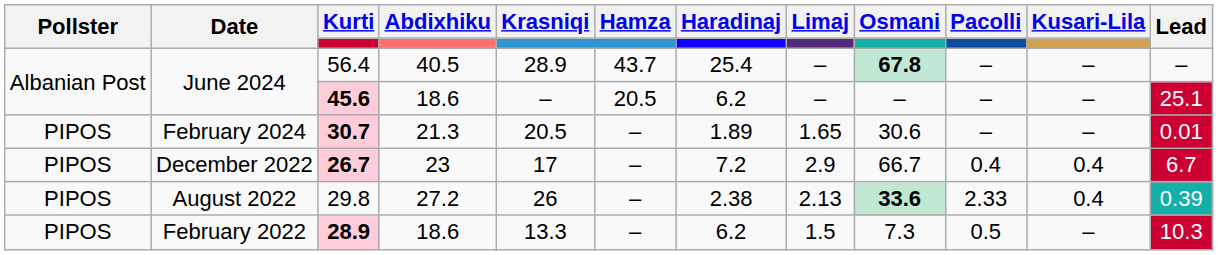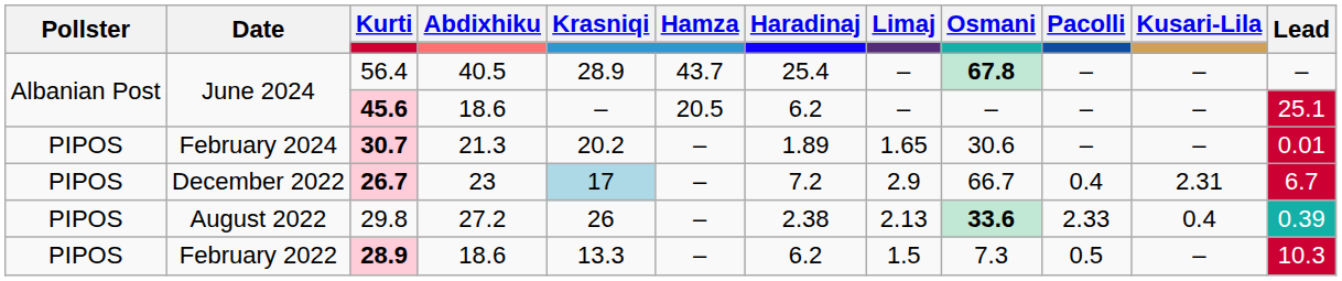 <table class=wikitable style="text-align:center; font-size:95%; line-height:16px; margin-bottom:0">
 <tr>
 <th rowspan="2">Pollster</th>
 <th rowspan="2">Date</th>
 <th><a href='#'>Kurti</a></th>
 <th><a href='#'>Abdixhiku</a></th>
 <th><a href='#'>Krasniqi</a></th>
 <th><a href='#'>Hamza</a></th>
 <th><a href='#'>Haradinaj</a></th>
 <th><a href='#'>Limaj</a></th>
 <th><a href='#'>Osmani</a></th>
 <th><a href='#'>Pacolli</a></th>
 <th><a href='#'>Kusari-Lila</a></th>
 <th rowspan="2">Lead</th>
 </tr>
 <tr>
 <th style="background:#CC0033;"></th>
 <th style="background:#FF7070;"></th>
 <th colspan="2" style="background:#2E96D2;"></th>
 <th style="background:#1100FF;"></th>
 <th style="background:#532B78;"></th>
 <th style="background:#14B0A7;"></th>
 <th style="background:#0C4DA2;"></th>
 <th style="background:#D0A153;"></th>
 </tr>
 <tr>
 <td rowspan="2">Albanian Post</td>
 <td rowspan="2">June 2024</td>
 <td>56.4</td>
 <td>40.5</td>
 <td>28.9</td>
 <td>43.7</td>
 <td>25.4</td>
 <td>–</td>
 <td style="background:#C0E8D5; "><strong>67.8</strong></td>
 <td>–</td>
 <td>–</td>
 <td>–</td>
 </tr>
 <tr>
 <td style="background:#FFCCD9"><strong>45.6</strong></td>
 <td>18.6</td>
 <td>–</td>
 <td>20.5</td>
 <td>6.2</td>
 <td>–</td>
 <td>–</td>
 <td>–</td>
 <td>–</td>
 <td style="background:#CC0033; color:white;">25.1</td>
 </tr>
 <tr>
 <td>PIPOS</td>
 <td>February 2024</td>
 <td style="background:#FFCCD9"><strong>30.7</strong></td>
 <td>21.3</td>
-<td>20.5</td>
+<td>20.2</td>
 <td>–</td>
 <td>1.89</td>
 <td>1.65</td>
 <td>30.6</td>
 <td>–</td>
 <td>–</td>
 <td style="background:#CC0033; color:white;">0.01</td>
 </tr>
 <tr>
 <td>PIPOS</td>
 <td>December 2022</td>
 <td style="background:#FFCCD9"><strong>26.7</strong></td>
 <td>23</td>
-<td>17</td>
+<td style="background: lightblue;">17</td>
 <td>–</td>
 <td>7.2</td>
 <td>2.9</td>
 <td>66.7</td>
 <td>0.4</td>
-<td>0.4</td>
+<td>2.31</td>
 <td style="background:#CC0033; color:white;">6.7</td>
 </tr>
 <tr>
 <td>PIPOS</td>
 <td>August 2022</td>
 <td>29.8</td>
 <td>27.2</td>
 <td>26</td>
 <td>–</td>
 <td>2.38</td>
 <td>2.13</td>
 <td style="background:#C0E8D5; "><strong>33.6</strong></td>
 <td>2.33</td>
 <td>0.4</td>
 <td style="background:#14B0A7; color:white;">0.39</td>
 </tr>
 <tr>
 <td>PIPOS</td>
 <td>February 2022</td>
 <td style="background:#FFCCD9"><strong>28.9</strong></td>
 <td>18.6</td>
 <td>13.3</td>
 <td>–</td>
 <td>6.2</td>
 <td>1.5</td>
 <td>7.3</td>
 <td>0.5</td>
 <td>–</td>
 <td style="background:#CC0033; color:white;">10.3</td>
 </tr>
 </table>
